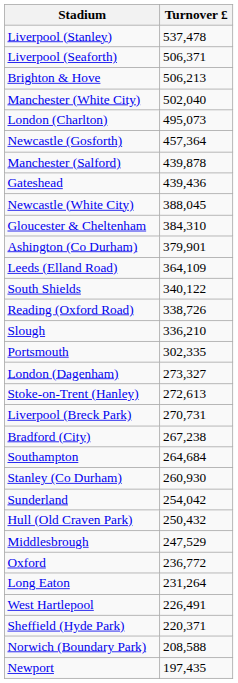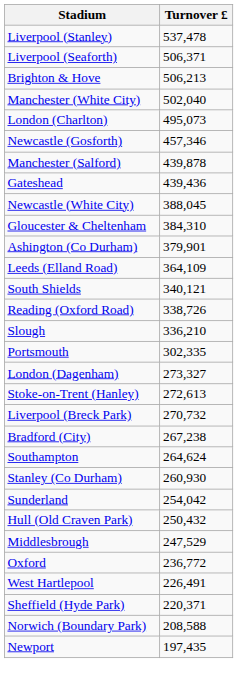 <table class="wikitable">
 <tr>
 <th width=180>Stadium</th>
 <th width=80>Turnover £</th>
 </tr>
 <tr>
 <td><a href='#'>Liverpool (Stanley)</a></td>
 <td>537,478</td>
 </tr>
 <tr>
 <td><a href='#'>Liverpool (Seaforth)</a></td>
 <td>506,371</td>
 </tr>
 <tr>
 <td><a href='#'>Brighton & Hove</a></td>
 <td>506,213</td>
 </tr>
 <tr>
 <td><a href='#'>Manchester (White City)</a></td>
 <td>502,040</td>
 </tr>
 <tr>
 <td><a href='#'>London (Charlton)</a></td>
 <td>495,073</td>
 </tr>
 <tr>
 <td><a href='#'>Newcastle (Gosforth)</a></td>
-<td>457,364</td>
+<td>457,346</td>
 </tr>
 <tr>
 <td><a href='#'>Manchester (Salford)</a></td>
 <td>439,878</td>
 </tr>
 <tr>
 <td><a href='#'>Gateshead</a></td>
 <td>439,436</td>
 </tr>
 <tr>
 <td><a href='#'>Newcastle (White City)</a></td>
 <td>388,045</td>
 </tr>
 <tr>
 <td><a href='#'>Gloucester & Cheltenham</a></td>
 <td>384,310</td>
 </tr>
 <tr>
 <td><a href='#'>Ashington (Co Durham)</a></td>
 <td>379,901</td>
 </tr>
 <tr>
 <td><a href='#'>Leeds (Elland Road)</a></td>
 <td>364,109</td>
 </tr>
 <tr>
 <td><a href='#'>South Shields</a></td>
-<td>340,122</td>
+<td>340,121</td>
 </tr>
 <tr>
 <td><a href='#'>Reading (Oxford Road)</a></td>
 <td>338,726</td>
 </tr>
 <tr>
 <td><a href='#'>Slough</a></td>
 <td>336,210</td>
 </tr>
 <tr>
 <td><a href='#'>Portsmouth</a></td>
 <td>302,335</td>
 </tr>
 <tr>
 <td><a href='#'>London (Dagenham)</a></td>
 <td>273,327</td>
 </tr>
 <tr>
 <td><a href='#'>Stoke-on-Trent (Hanley)</a></td>
 <td>272,613</td>
 </tr>
 <tr>
 <td><a href='#'>Liverpool (Breck Park)</a></td>
-<td>270,731</td>
+<td>270,732</td>
 </tr>
 <tr>
 <td><a href='#'>Bradford (City)</a></td>
 <td>267,238</td>
 </tr>
 <tr>
 <td><a href='#'>Southampton</a></td>
-<td>264,684</td>
+<td>264,624</td>
 </tr>
 <tr>
 <td><a href='#'>Stanley (Co Durham)</a></td>
 <td>260,930</td>
 </tr>
 <tr>
 <td><a href='#'>Sunderland</a></td>
 <td>254,042</td>
 </tr>
 <tr>
 <td><a href='#'>Hull (Old Craven Park)</a></td>
 <td>250,432</td>
 </tr>
 <tr>
 <td><a href='#'>Middlesbrough</a></td>
 <td>247,529</td>
 </tr>
 <tr>
 <td><a href='#'>Oxford</a></td>
 <td>236,772</td>
 </tr>
 <tr>
-<td><a href='#'>Long Eaton</a></td>
-<td>231,264</td>
-</tr>
-<tr>
 <td><a href='#'>West Hartlepool</a></td>
 <td>226,491</td>
 </tr>
 <tr>
 <td><a href='#'>Sheffield (Hyde Park)</a></td>
 <td>220,371</td>
 </tr>
 <tr>
 <td><a href='#'>Norwich (Boundary Park)</a></td>
 <td>208,588</td>
 </tr>
 <tr>
 <td><a href='#'>Newport</a></td>
 <td>197,435</td>
 </tr>
 </table>
